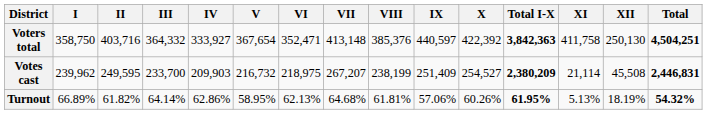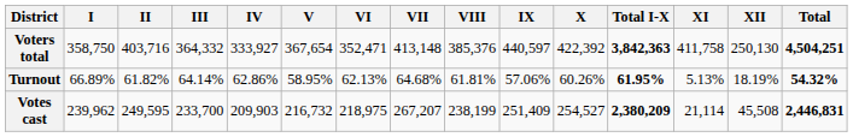 <table class="wikitable">
 <tr>
 <th>District</th>
 <th>I</th>
 <th>II</th>
 <th>III</th>
 <th>IV</th>
 <th>V</th>
 <th>VI</th>
 <th>VII</th>
 <th>VIII</th>
 <th>IX</th>
 <th>X</th>
 <th>Total I-X</th>
 <th>XI</th>
 <th>XII</th>
 <th>Total</th>
 </tr>
 <tr align="right">
 <th>Voters total</th>
 <td>358,750</td>
 <td>403,716</td>
 <td>364,332</td>
 <td>333,927</td>
 <td>367,654</td>
 <td>352,471</td>
 <td>413,148</td>
 <td>385,376</td>
 <td>440,597</td>
 <td>422,392</td>
 <td><strong>3,842,363</strong></td>
 <td>411,758</td>
 <td>250,130</td>
 <td><strong>4,504,251</strong></td>
 </tr>
 <tr align="right">
+<th>Turnout</th>
+<td>66.89%</td>
+<td>61.82%</td>
+<td>64.14%</td>
+<td>62.86%</td>
+<td>58.95%</td>
+<td>62.13%</td>
+<td>64.68%</td>
+<td>61.81%</td>
+<td>57.06%</td>
+<td>60.26%</td>
+<td align="center"><strong>61.95%</strong></td>
+<td>5.13%</td>
+<td>18.19%</td>
+<td align="center"><strong>54.32%</strong></td>
+</tr>
+<tr align="right">
 <th>Votes cast</th>
 <td>239,962</td>
 <td>249,595</td>
 <td>233,700</td>
 <td>209,903</td>
 <td>216,732</td>
 <td>218,975</td>
 <td>267,207</td>
 <td>238,199</td>
 <td>251,409</td>
 <td>254,527</td>
 <td><strong>2,380,209</strong></td>
 <td>21,114</td>
 <td>45,508</td>
 <td><strong>2,446,831</strong></td>
 </tr>
-<tr align="right">
-<th>Turnout</th>
-<td>66.89%</td>
-<td>61.82%</td>
-<td>64.14%</td>
-<td>62.86%</td>
-<td>58.95%</td>
-<td>62.13%</td>
-<td>64.68%</td>
-<td>61.81%</td>
-<td>57.06%</td>
-<td>60.26%</td>
-<td align="center"><strong>61.95%</strong></td>
-<td>5.13%</td>
-<td>18.19%</td>
-<td align="center"><strong>54.32%</strong></td>
-</tr>
 </table>
